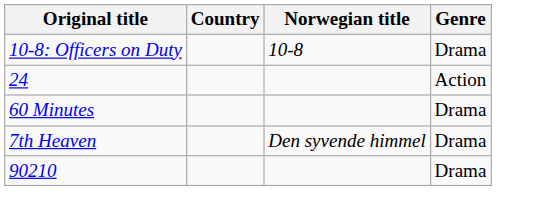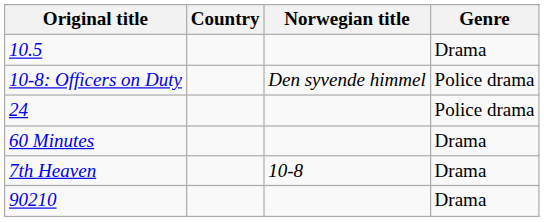 <table class="wikitable sortable">
 <tr>
 <th>Original title</th>
 <th>Country</th>
 <th>Norwegian title</th>
 <th>Genre</th>
 </tr>
 <tr>
+<td><em><a href='#'>10.5</a></em></td>
+<td></td>
+<td></td>
+<td>Drama</td>
+</tr>
+<tr>
 <td><em><a href='#'>10-8: Officers on Duty</a></em></td>
 <td></td>
-<td><em>10-8</em></td>
-<td>Drama</td>
+<td><em>Den syvende himmel</em></td>
+<td>Police drama</td>
 </tr>
 <tr>
 <td><em><a href='#'>24</a></em></td>
 <td></td>
 <td></td>
-<td>Action</td>
+<td>Police drama</td>
 </tr>
 <tr>
 <td><em><a href='#'>60 Minutes</a></em></td>
 <td></td>
 <td></td>
 <td>Drama</td>
 </tr>
 <tr>
 <td><em><a href='#'>7th Heaven</a></em></td>
 <td></td>
-<td><em>Den syvende himmel</em></td>
+<td><em>10-8</em></td>
 <td>Drama</td>
 </tr>
 <tr>
 <td><em><a href='#'>90210</a></em></td>
 <td></td>
 <td></td>
 <td>Drama</td>
 </tr>
 </table>
